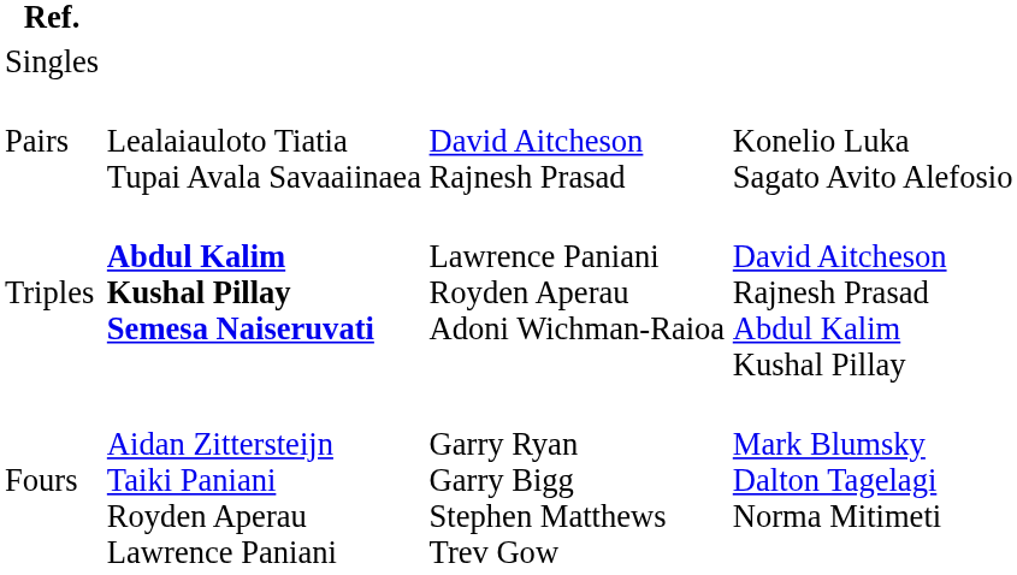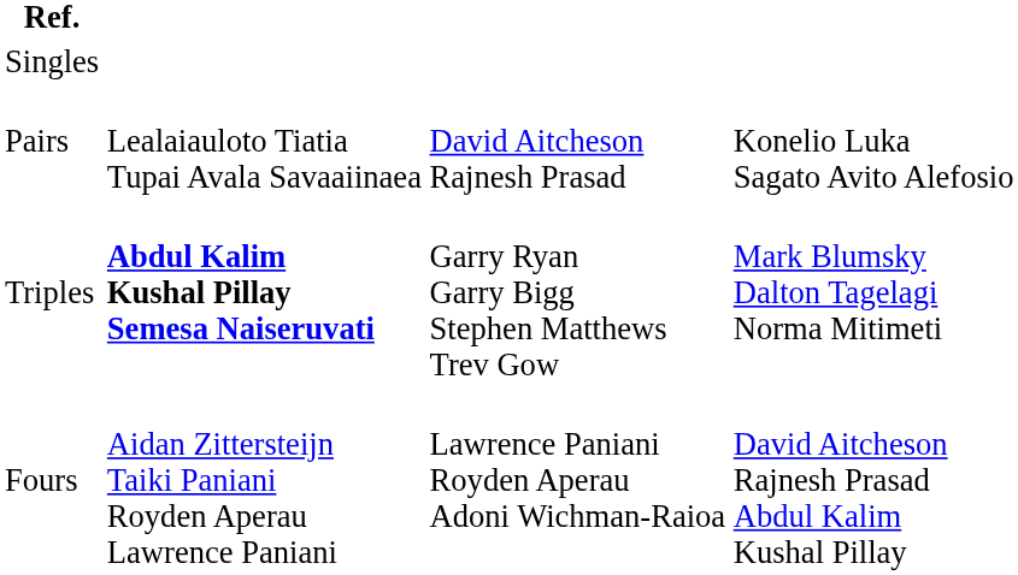 <table>
 <tr>
 <th>Ref.</th>
 </tr>
 <tr>
 <td>Singles</td>
 <td></td>
 <td></td>
 <td></td>
 <td align=center></td>
 </tr>
 <tr>
 <td>Pairs</td>
 <td valign=top><br>Lealaiauloto Tiatia<br>Tupai Avala Savaaiinaea</td>
 <td valign=top><br><a href='#'>David Aitcheson</a><br>Rajnesh Prasad</td>
 <td valign=top><br>Konelio Luka<br>Sagato Avito Alefosio</td>
 <td align=center><br></td>
 </tr>
 <tr>
 <td>Triples</td>
 <td valign=top><strong><br><a href='#'>Abdul Kalim</a><br>Kushal Pillay<br><a href='#'>Semesa Naiseruvati</a></strong></td>
-<td valign=top><br>Lawrence Paniani<br>Royden Aperau<br>Adoni Wichman-Raioa</td>
-<td valign=top><br><a href='#'>David Aitcheson</a><br>Rajnesh Prasad<br><a href='#'>Abdul Kalim</a><br>Kushal Pillay</td>
+<td valign=top><br>Garry Ryan<br>Garry Bigg<br>Stephen Matthews<br>Trev Gow</td>
+<td valign=top><br><a href='#'>Mark Blumsky</a><br><a href='#'>Dalton Tagelagi</a><br>Norma Mitimeti</td>
 <td align=center><br><br></td>
 </tr>
 <tr>
 <td>Fours</td>
 <td valign=top><br><a href='#'>Aidan Zittersteijn</a><br><a href='#'>Taiki Paniani</a><br>Royden Aperau<br>Lawrence Paniani</td>
-<td valign=top><br>Garry Ryan<br>Garry Bigg<br>Stephen Matthews<br>Trev Gow</td>
-<td valign=top><br><a href='#'>Mark Blumsky</a><br><a href='#'>Dalton Tagelagi</a><br>Norma Mitimeti</td>
+<td valign=top><br>Lawrence Paniani<br>Royden Aperau<br>Adoni Wichman-Raioa</td>
+<td valign=top><br><a href='#'>David Aitcheson</a><br>Rajnesh Prasad<br><a href='#'>Abdul Kalim</a><br>Kushal Pillay</td>
 <td align=center></td>
 </tr>
 </table>
